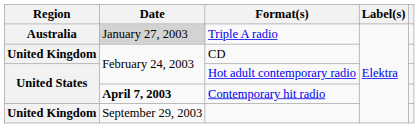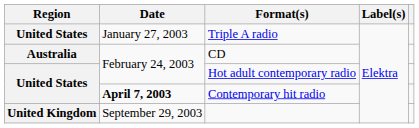 <table class="wikitable plainrowheaders">
 <tr>
 <th scope="col">Region</th>
 <th scope="col">Date</th>
 <th scope="col">Format(s)</th>
 <th scope="col">Label(s)</th>
 <th scope="col"></th>
 </tr>
 <tr>
-<th scope="row">Australia</th>
-<td style="background: lightgrey;">January 27, 2003</td>
+<th scope="row">United States</th>
+<td>January 27, 2003</td>
 <td><a href='#'>Triple A radio</a></td>
 <td rowspan="5"><a href='#'>Elektra</a></td>
 <td></td>
 </tr>
 <tr>
-<th scope="row">United Kingdom</th>
+<th scope="row">Australia</th>
 <td rowspan="2">February 24, 2003</td>
 <td>CD</td>
 <td></td>
 </tr>
 <tr>
 <th scope="row" rowspan="2">United States</th>
 <td><a href='#'>Hot adult contemporary radio</a></td>
 <td></td>
 </tr>
 <tr>
 <td><strong>April 7, 2003</strong></td>
 <td><a href='#'>Contemporary hit radio</a></td>
 <td></td>
 </tr>
 <tr>
 <th scope="row">United Kingdom</th>
 <td>September 29, 2003</td>
 <td></td>
 <td></td>
 </tr>
 </table>
